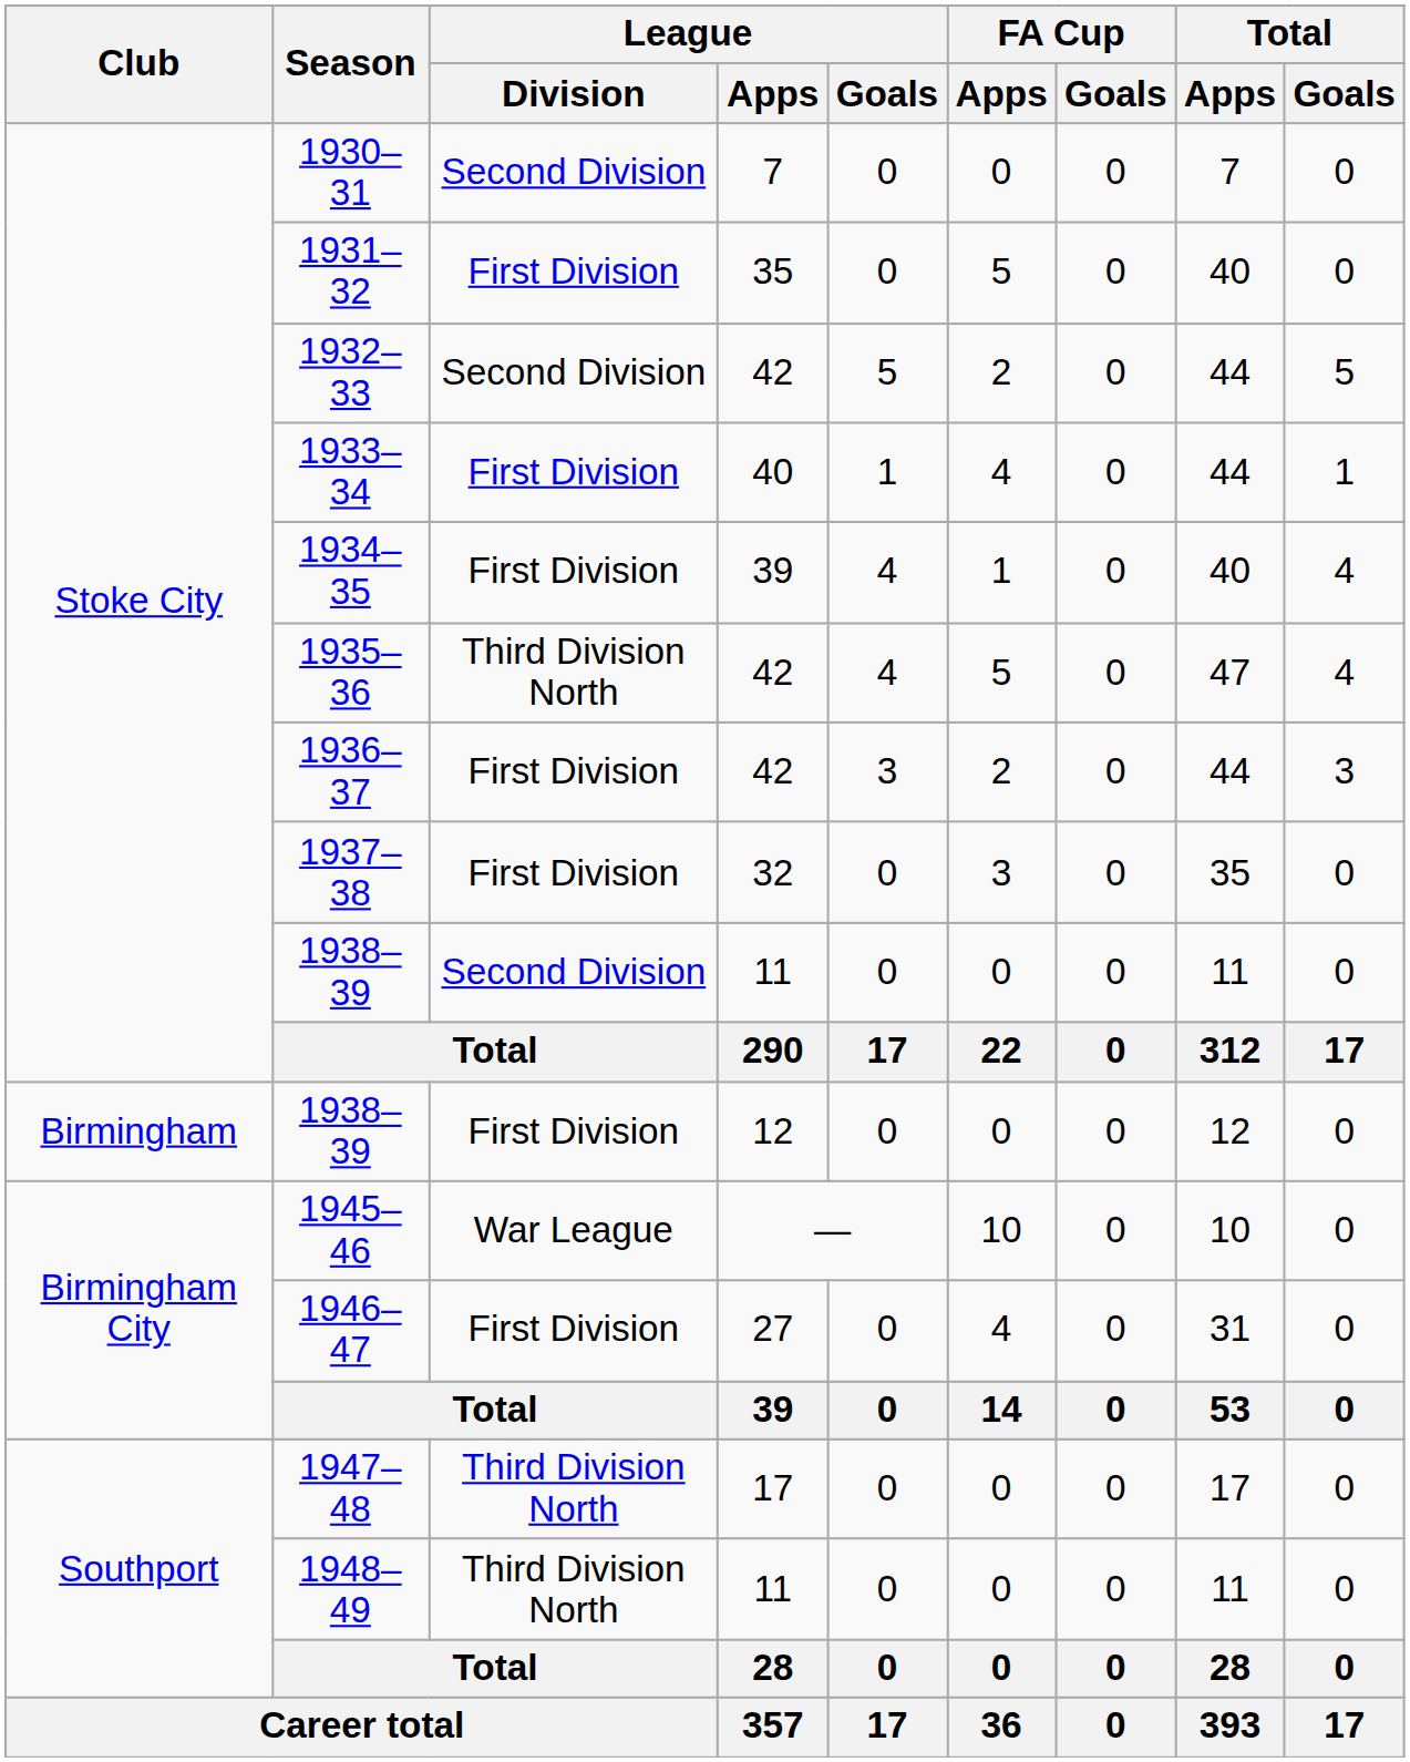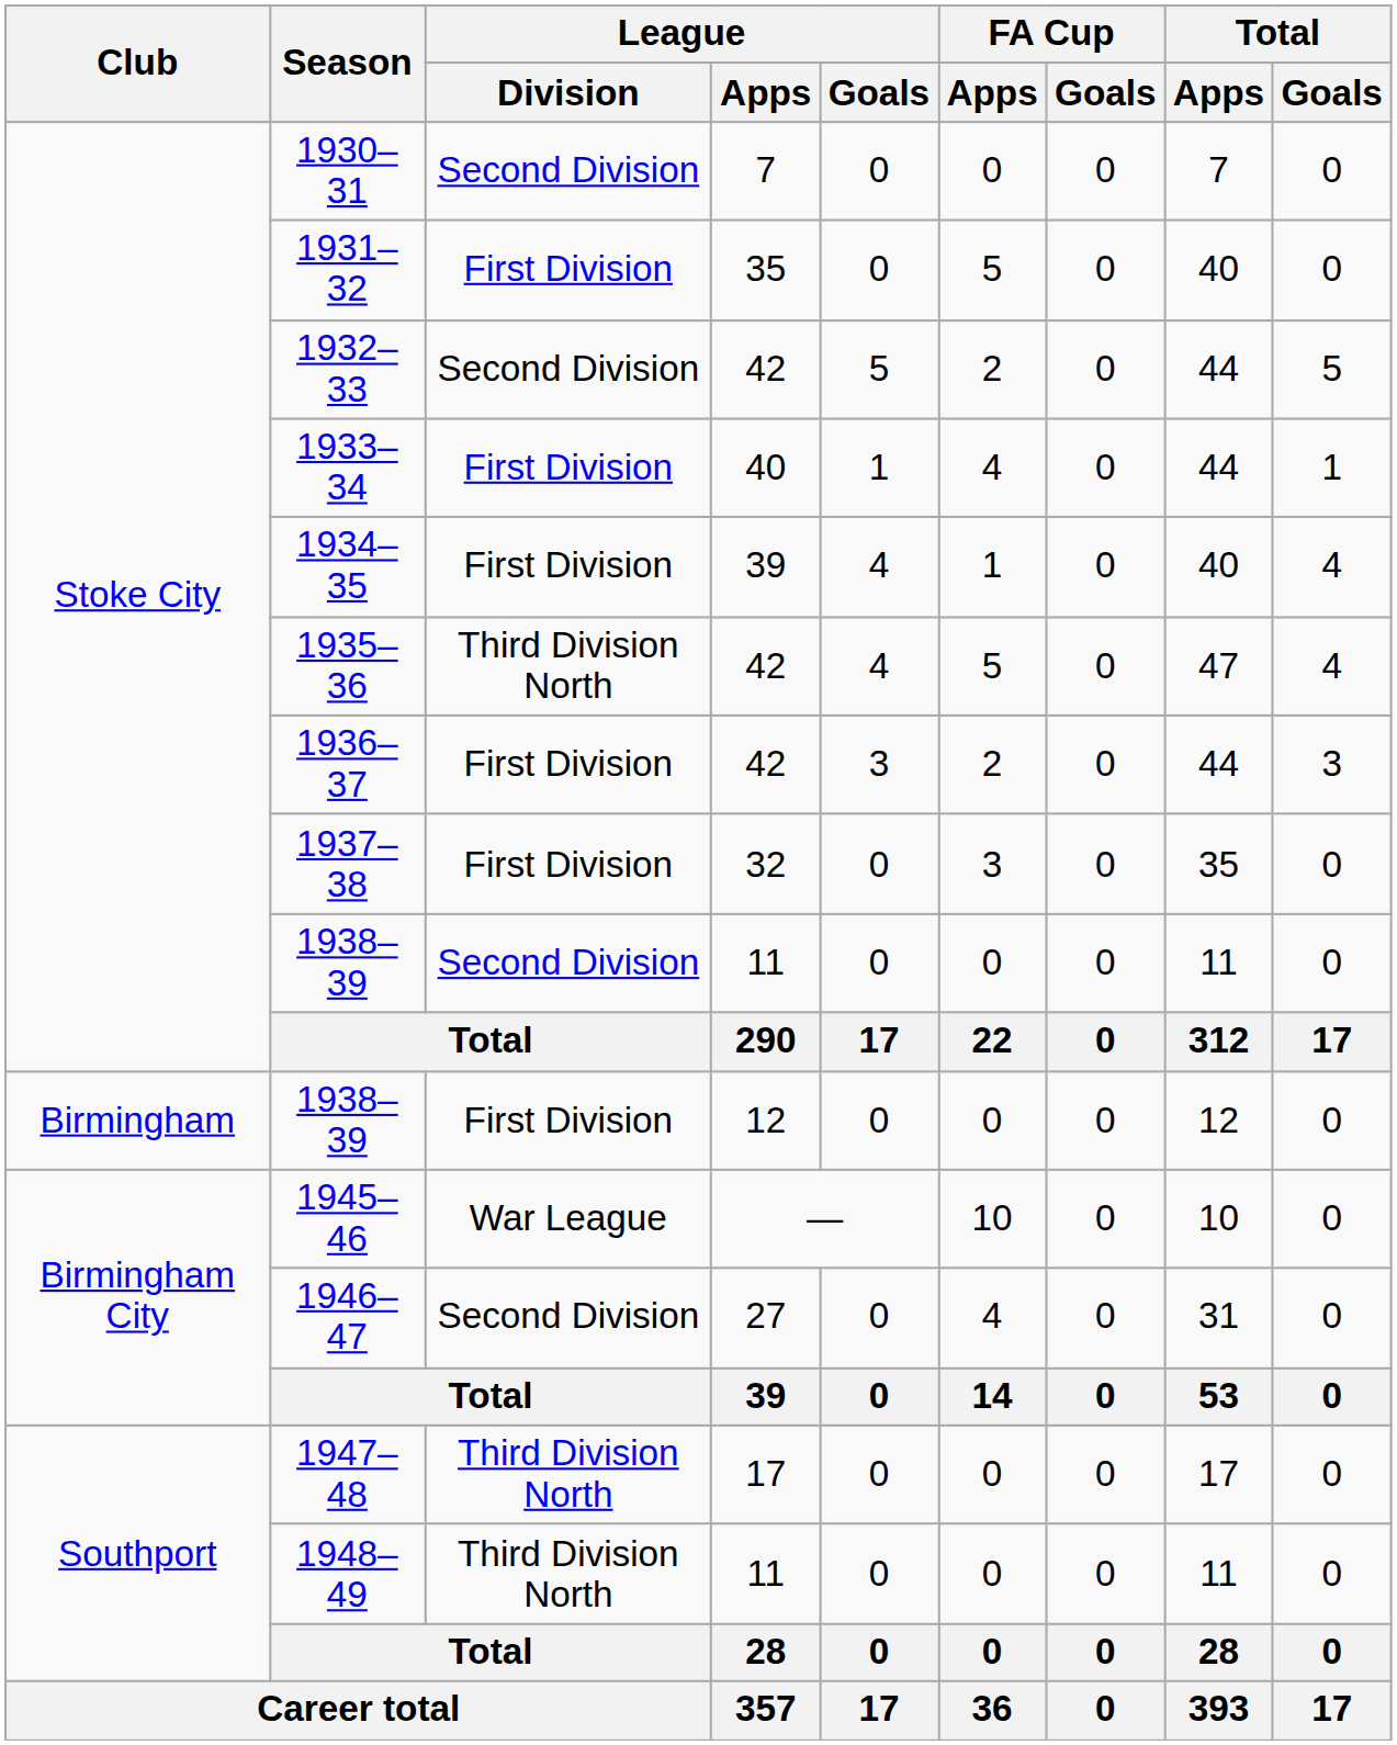 <table class="wikitable" style="text-align: center;">
 <tr>
 <th rowspan="2">Club</th>
 <th rowspan="2">Season</th>
 <th colspan="3">League</th>
 <th colspan="2">FA Cup</th>
 <th colspan="2">Total</th>
 </tr>
 <tr>
 <th>Division</th>
 <th>Apps</th>
 <th>Goals</th>
 <th>Apps</th>
 <th>Goals</th>
 <th>Apps</th>
 <th>Goals</th>
 </tr>
 <tr>
 <td rowspan="10"><a href='#'>Stoke City</a></td>
 <td><a href='#'>1930–31</a></td>
 <td><a href='#'>Second Division</a></td>
 <td>7</td>
 <td>0</td>
 <td>0</td>
 <td>0</td>
 <td>7</td>
 <td>0</td>
 </tr>
 <tr>
 <td><a href='#'>1931–32</a></td>
 <td><a href='#'>First Division</a></td>
 <td>35</td>
 <td>0</td>
 <td>5</td>
 <td>0</td>
 <td>40</td>
 <td>0</td>
 </tr>
 <tr>
 <td><a href='#'>1932–33</a></td>
 <td>Second Division</td>
 <td>42</td>
 <td>5</td>
 <td>2</td>
 <td>0</td>
 <td>44</td>
 <td>5</td>
 </tr>
 <tr>
 <td><a href='#'>1933–34</a></td>
 <td><a href='#'>First Division</a></td>
 <td>40</td>
 <td>1</td>
 <td>4</td>
 <td>0</td>
 <td>44</td>
 <td>1</td>
 </tr>
 <tr>
 <td><a href='#'>1934–35</a></td>
 <td>First Division</td>
 <td>39</td>
 <td>4</td>
 <td>1</td>
 <td>0</td>
 <td>40</td>
 <td>4</td>
 </tr>
 <tr>
 <td><a href='#'>1935–36</a></td>
 <td>Third Division North</td>
 <td>42</td>
 <td>4</td>
 <td>5</td>
 <td>0</td>
 <td>47</td>
 <td>4</td>
 </tr>
 <tr>
 <td><a href='#'>1936–37</a></td>
 <td>First Division</td>
 <td>42</td>
 <td>3</td>
 <td>2</td>
 <td>0</td>
 <td>44</td>
 <td>3</td>
 </tr>
 <tr>
 <td><a href='#'>1937–38</a></td>
 <td>First Division</td>
 <td>32</td>
 <td>0</td>
 <td>3</td>
 <td>0</td>
 <td>35</td>
 <td>0</td>
 </tr>
 <tr>
 <td><a href='#'>1938–39</a></td>
 <td><a href='#'>Second Division</a></td>
 <td>11</td>
 <td>0</td>
 <td>0</td>
 <td>0</td>
 <td>11</td>
 <td>0</td>
 </tr>
 <tr>
 <th colspan=2>Total</th>
 <th>290</th>
 <th>17</th>
 <th>22</th>
 <th>0</th>
 <th>312</th>
 <th>17</th>
 </tr>
 <tr>
 <td><a href='#'>Birmingham</a></td>
 <td><a href='#'>1938–39</a></td>
 <td>First Division</td>
 <td>12</td>
 <td>0</td>
 <td>0</td>
 <td>0</td>
 <td>12</td>
 <td>0</td>
 </tr>
 <tr>
 <td rowspan="3"><a href='#'>Birmingham City</a></td>
 <td><a href='#'>1945–46</a></td>
 <td>War League</td>
 <td colspan=2>—</td>
 <td>10</td>
 <td>0</td>
 <td>10</td>
 <td>0</td>
 </tr>
 <tr>
 <td><a href='#'>1946–47</a></td>
-<td>First Division</td>
+<td>Second Division</td>
 <td>27</td>
 <td>0</td>
 <td>4</td>
 <td>0</td>
 <td>31</td>
 <td>0</td>
 </tr>
 <tr>
 <th colspan=2>Total</th>
 <th>39</th>
 <th>0</th>
 <th>14</th>
 <th>0</th>
 <th>53</th>
 <th>0</th>
 </tr>
 <tr>
 <td rowspan="3"><a href='#'>Southport</a></td>
 <td><a href='#'>1947–48</a></td>
 <td><a href='#'>Third Division North</a></td>
 <td>17</td>
 <td>0</td>
 <td>0</td>
 <td>0</td>
 <td>17</td>
 <td>0</td>
 </tr>
 <tr>
 <td><a href='#'>1948–49</a></td>
 <td>Third Division North</td>
 <td>11</td>
 <td>0</td>
 <td>0</td>
 <td>0</td>
 <td>11</td>
 <td>0</td>
 </tr>
 <tr>
 <th colspan=2>Total</th>
 <th>28</th>
 <th>0</th>
 <th>0</th>
 <th>0</th>
 <th>28</th>
 <th>0</th>
 </tr>
 <tr>
 <th colspan="3">Career total</th>
 <th>357</th>
 <th>17</th>
 <th>36</th>
 <th>0</th>
 <th>393</th>
 <th>17</th>
 </tr>
 </table>
